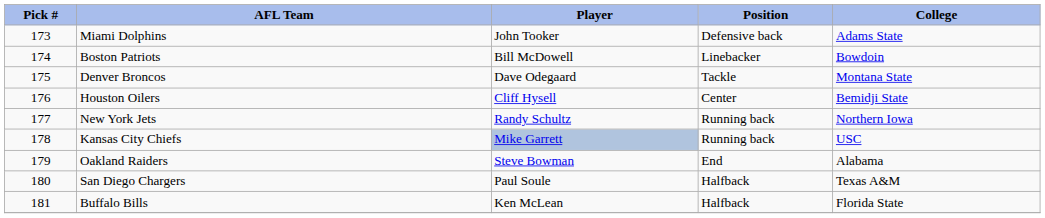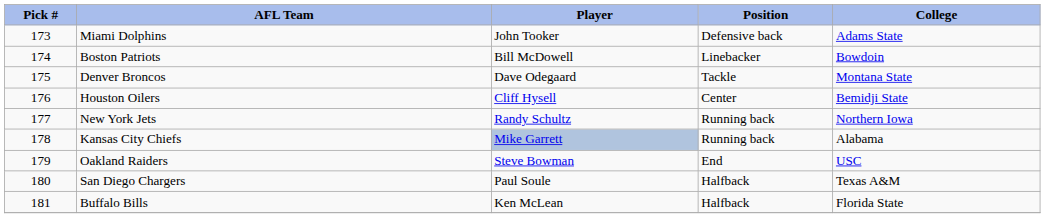 <table class="wikitable sortable sortable" style="width: 100%">
 <tr>
 <th style="background:#A8BDEC;" width=7%>Pick #</th>
 <th width=40% style="background:#A8BDEC;">AFL Team</th>
 <th width=20% style="background:#A8BDEC;">Player</th>
 <th width=13% style="background:#A8BDEC;">Position</th>
 <th style="background:#A8BDEC;">College</th>
 </tr>
 <tr>
 <td align=center>173</td>
 <td>Miami Dolphins</td>
 <td>John Tooker</td>
 <td>Defensive back</td>
 <td><a href='#'>Adams State</a></td>
 </tr>
 <tr>
 <td align=center>174</td>
 <td>Boston Patriots</td>
 <td>Bill McDowell</td>
 <td>Linebacker</td>
 <td><a href='#'>Bowdoin</a></td>
 </tr>
 <tr>
 <td align=center>175</td>
 <td>Denver Broncos</td>
 <td>Dave Odegaard</td>
 <td>Tackle</td>
 <td><a href='#'>Montana State</a></td>
 </tr>
 <tr>
 <td align=center>176</td>
 <td>Houston Oilers</td>
 <td><a href='#'>Cliff Hysell</a></td>
 <td>Center</td>
 <td><a href='#'>Bemidji State</a></td>
 </tr>
 <tr>
 <td align=center>177</td>
 <td>New York Jets</td>
 <td><a href='#'>Randy Schultz</a></td>
 <td>Running back</td>
 <td><a href='#'>Northern Iowa</a></td>
 </tr>
 <tr>
 <td align=center>178</td>
 <td>Kansas City Chiefs</td>
 <td bgcolor=lightsteelblue><a href='#'>Mike Garrett</a></td>
 <td>Running back</td>
-<td><a href='#'>USC</a></td>
+<td>Alabama</td>
 </tr>
 <tr>
 <td align=center>179</td>
 <td>Oakland Raiders</td>
 <td><a href='#'>Steve Bowman</a></td>
 <td>End</td>
-<td>Alabama</td>
+<td><a href='#'>USC</a></td>
 </tr>
 <tr>
 <td align=center>180</td>
 <td>San Diego Chargers</td>
 <td>Paul Soule</td>
 <td>Halfback</td>
 <td>Texas A&M</td>
 </tr>
 <tr>
 <td align=center>181</td>
 <td>Buffalo Bills</td>
 <td>Ken McLean</td>
 <td>Halfback</td>
 <td>Florida State</td>
 </tr>
 <tr>
 </tr>
 </table>
